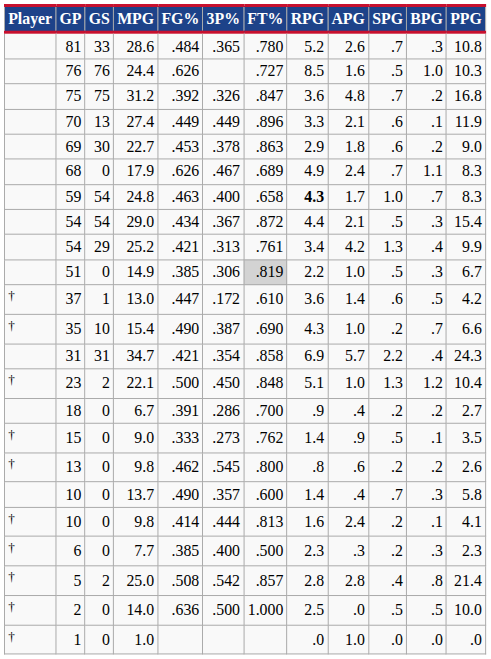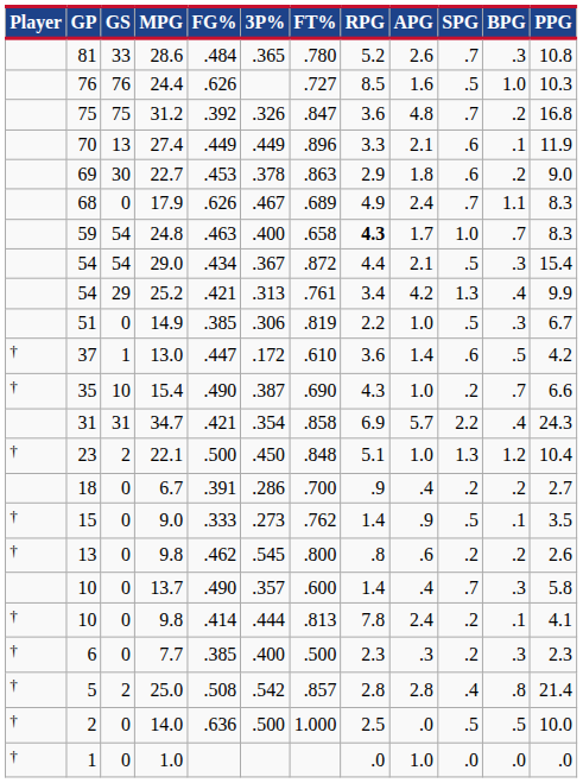 <table class="wikitable sortable" style="text-align:right;">
 <tr>
 <th style="background:#1D4289; color:#FFFFFF; border-top:#C8102E 3px solid; border-bottom:#C8102E 3px solid;">Player</th>
 <th style="background:#1D4289; color:#FFFFFF; border-top:#C8102E 3px solid; border-bottom:#C8102E 3px solid;">GP</th>
 <th style="background:#1D4289; color:#FFFFFF; border-top:#C8102E 3px solid; border-bottom:#C8102E 3px solid;">GS</th>
 <th style="background:#1D4289; color:#FFFFFF; border-top:#C8102E 3px solid; border-bottom:#C8102E 3px solid;">MPG</th>
 <th style="background:#1D4289; color:#FFFFFF; border-top:#C8102E 3px solid; border-bottom:#C8102E 3px solid;">FG%</th>
 <th style="background:#1D4289; color:#FFFFFF; border-top:#C8102E 3px solid; border-bottom:#C8102E 3px solid;">3P%</th>
 <th style="background:#1D4289; color:#FFFFFF; border-top:#C8102E 3px solid; border-bottom:#C8102E 3px solid;">FT%</th>
 <th style="background:#1D4289; color:#FFFFFF; border-top:#C8102E 3px solid; border-bottom:#C8102E 3px solid;">RPG</th>
 <th style="background:#1D4289; color:#FFFFFF; border-top:#C8102E 3px solid; border-bottom:#C8102E 3px solid;">APG</th>
 <th style="background:#1D4289; color:#FFFFFF; border-top:#C8102E 3px solid; border-bottom:#C8102E 3px solid;">SPG</th>
 <th style="background:#1D4289; color:#FFFFFF; border-top:#C8102E 3px solid; border-bottom:#C8102E 3px solid;">BPG</th>
 <th style="background:#1D4289; color:#FFFFFF; border-top:#C8102E 3px solid; border-bottom:#C8102E 3px solid;">PPG</th>
 </tr>
 <tr>
 <td style="text-align:left;"></td>
 <td>81</td>
 <td>33</td>
 <td>28.6</td>
 <td>.484</td>
 <td>.365</td>
 <td>.780</td>
 <td>5.2</td>
 <td>2.6</td>
 <td>.7</td>
 <td>.3</td>
 <td>10.8</td>
 </tr>
 <tr>
 <td style="text-align:left;"></td>
 <td>76</td>
 <td>76</td>
 <td>24.4</td>
 <td>.626</td>
 <td></td>
 <td>.727</td>
 <td>8.5</td>
 <td>1.6</td>
 <td>.5</td>
 <td>1.0</td>
 <td>10.3</td>
 </tr>
 <tr>
 <td style="text-align:left;"></td>
 <td>75</td>
 <td>75</td>
 <td>31.2</td>
 <td>.392</td>
 <td>.326</td>
 <td>.847</td>
 <td>3.6</td>
 <td>4.8</td>
 <td>.7</td>
 <td>.2</td>
 <td>16.8</td>
 </tr>
 <tr>
 <td style="text-align:left;"></td>
 <td>70</td>
 <td>13</td>
 <td>27.4</td>
 <td>.449</td>
 <td>.449</td>
 <td>.896</td>
 <td>3.3</td>
 <td>2.1</td>
 <td>.6</td>
 <td>.1</td>
 <td>11.9</td>
 </tr>
 <tr>
 <td style="text-align:left;"></td>
 <td>69</td>
 <td>30</td>
 <td>22.7</td>
 <td>.453</td>
 <td>.378</td>
 <td>.863</td>
 <td>2.9</td>
 <td>1.8</td>
 <td>.6</td>
 <td>.2</td>
 <td>9.0</td>
 </tr>
 <tr>
 <td style="text-align:left;"></td>
 <td>68</td>
 <td>0</td>
 <td>17.9</td>
 <td>.626</td>
 <td>.467</td>
 <td>.689</td>
 <td>4.9</td>
 <td>2.4</td>
 <td>.7</td>
 <td>1.1</td>
 <td>8.3</td>
 </tr>
 <tr>
 <td style="text-align:left;"></td>
 <td>59</td>
 <td>54</td>
 <td>24.8</td>
 <td>.463</td>
 <td>.400</td>
 <td>.658</td>
 <td><strong>4.3</strong></td>
 <td>1.7</td>
 <td>1.0</td>
 <td>.7</td>
 <td>8.3</td>
 </tr>
 <tr>
 <td style="text-align:left;"></td>
 <td>54</td>
 <td>54</td>
 <td>29.0</td>
 <td>.434</td>
 <td>.367</td>
 <td>.872</td>
 <td>4.4</td>
 <td>2.1</td>
 <td>.5</td>
 <td>.3</td>
 <td>15.4</td>
 </tr>
 <tr>
 <td style="text-align:left;"></td>
 <td>54</td>
 <td>29</td>
 <td>25.2</td>
 <td>.421</td>
 <td>.313</td>
 <td>.761</td>
 <td>3.4</td>
 <td>4.2</td>
 <td>1.3</td>
 <td>.4</td>
 <td>9.9</td>
 </tr>
 <tr>
 <td style="text-align:left;"></td>
 <td>51</td>
 <td>0</td>
 <td>14.9</td>
 <td>.385</td>
 <td>.306</td>
-<td style="background: lightgrey;">.819</td>
+<td>.819</td>
 <td>2.2</td>
 <td>1.0</td>
 <td>.5</td>
 <td>.3</td>
 <td>6.7</td>
 </tr>
 <tr>
 <td style="text-align:left;"><sup>†</sup></td>
 <td>37</td>
 <td>1</td>
 <td>13.0</td>
 <td>.447</td>
 <td>.172</td>
 <td>.610</td>
 <td>3.6</td>
 <td>1.4</td>
 <td>.6</td>
 <td>.5</td>
 <td>4.2</td>
 </tr>
 <tr>
 <td style="text-align:left;"><sup>†</sup></td>
 <td>35</td>
 <td>10</td>
 <td>15.4</td>
 <td>.490</td>
 <td>.387</td>
 <td>.690</td>
 <td>4.3</td>
 <td>1.0</td>
 <td>.2</td>
 <td>.7</td>
 <td>6.6</td>
 </tr>
 <tr>
 <td style="text-align:left;"></td>
 <td>31</td>
 <td>31</td>
 <td>34.7</td>
 <td>.421</td>
 <td>.354</td>
 <td>.858</td>
 <td>6.9</td>
 <td>5.7</td>
 <td>2.2</td>
 <td>.4</td>
 <td>24.3</td>
 </tr>
 <tr>
 <td style="text-align:left;"><sup>†</sup></td>
 <td>23</td>
 <td>2</td>
 <td>22.1</td>
 <td>.500</td>
 <td>.450</td>
 <td>.848</td>
 <td>5.1</td>
 <td>1.0</td>
 <td>1.3</td>
 <td>1.2</td>
 <td>10.4</td>
 </tr>
 <tr>
 <td style="text-align:left;"></td>
 <td>18</td>
 <td>0</td>
 <td>6.7</td>
 <td>.391</td>
 <td>.286</td>
 <td>.700</td>
 <td>.9</td>
 <td>.4</td>
 <td>.2</td>
 <td>.2</td>
 <td>2.7</td>
 </tr>
 <tr>
 <td style="text-align:left;"><sup>†</sup></td>
 <td>15</td>
 <td>0</td>
 <td>9.0</td>
 <td>.333</td>
 <td>.273</td>
 <td>.762</td>
 <td>1.4</td>
 <td>.9</td>
 <td>.5</td>
 <td>.1</td>
 <td>3.5</td>
 </tr>
 <tr>
 <td style="text-align:left;"><sup>†</sup></td>
 <td>13</td>
 <td>0</td>
 <td>9.8</td>
 <td>.462</td>
 <td>.545</td>
 <td>.800</td>
 <td>.8</td>
 <td>.6</td>
 <td>.2</td>
 <td>.2</td>
 <td>2.6</td>
 </tr>
 <tr>
 <td style="text-align:left;"></td>
 <td>10</td>
 <td>0</td>
 <td>13.7</td>
 <td>.490</td>
 <td>.357</td>
 <td>.600</td>
 <td>1.4</td>
 <td>.4</td>
 <td>.7</td>
 <td>.3</td>
 <td>5.8</td>
 </tr>
 <tr>
 <td style="text-align:left;"><sup>†</sup></td>
 <td>10</td>
 <td>0</td>
 <td>9.8</td>
 <td>.414</td>
 <td>.444</td>
 <td>.813</td>
-<td>1.6</td>
+<td>7.8</td>
 <td>2.4</td>
 <td>.2</td>
 <td>.1</td>
 <td>4.1</td>
 </tr>
 <tr>
 <td style="text-align:left;"><sup>†</sup></td>
 <td>6</td>
 <td>0</td>
 <td>7.7</td>
 <td>.385</td>
 <td>.400</td>
 <td>.500</td>
 <td>2.3</td>
 <td>.3</td>
 <td>.2</td>
 <td>.3</td>
 <td>2.3</td>
 </tr>
 <tr>
 <td style="text-align:left;"><sup>†</sup></td>
 <td>5</td>
 <td>2</td>
 <td>25.0</td>
 <td>.508</td>
 <td>.542</td>
 <td>.857</td>
 <td>2.8</td>
 <td>2.8</td>
 <td>.4</td>
 <td>.8</td>
 <td>21.4</td>
 </tr>
 <tr>
 <td style="text-align:left;"><sup>†</sup></td>
 <td>2</td>
 <td>0</td>
 <td>14.0</td>
 <td>.636</td>
 <td>.500</td>
 <td>1.000</td>
 <td>2.5</td>
 <td>.0</td>
 <td>.5</td>
 <td>.5</td>
 <td>10.0</td>
 </tr>
 <tr>
 <td style="text-align:left;"><sup>†</sup></td>
 <td>1</td>
 <td>0</td>
 <td>1.0</td>
 <td></td>
 <td></td>
 <td></td>
 <td>.0</td>
 <td>1.0</td>
 <td>.0</td>
 <td>.0</td>
 <td>.0</td>
 </tr>
 </table>
